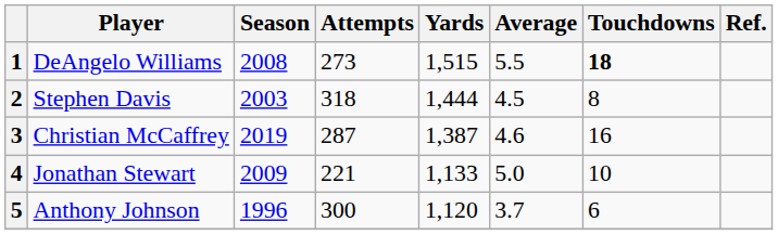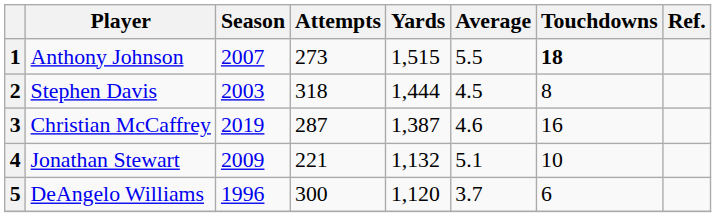 <table class="plainrowheaders sortable wikitable">
 <tr>
 <th scope="col" data-sort-type="number" class="unsortable"></th>
 <th scope="col">Player</th>
 <th scope="col">Season</th>
 <th scope="col">Attempts</th>
 <th scope="col">Yards</th>
 <th scope="col">Average</th>
 <th scope="col">Touchdowns</th>
 <th scope="col" class="unsortable">Ref.</th>
 </tr>
 <tr>
 <th scope=row>1</th>
-<td><a href='#'>DeAngelo Williams</a></td>
-<td><a href='#'>2008</a></td>
+<td><a href='#'>Anthony Johnson</a></td>
+<td><a href='#'>2007</a></td>
 <td>273</td>
 <td>1,515</td>
 <td>5.5</td>
 <td><strong>18</strong></td>
 <td></td>
 </tr>
 <tr>
 <th scope=row>2</th>
 <td><a href='#'>Stephen Davis</a></td>
 <td><a href='#'>2003</a></td>
 <td>318</td>
 <td>1,444</td>
 <td>4.5</td>
 <td>8</td>
 <td></td>
 </tr>
 <tr>
 <th scope=row>3</th>
 <td><a href='#'>Christian McCaffrey</a></td>
 <td><a href='#'>2019</a></td>
 <td>287</td>
 <td>1,387</td>
 <td>4.6</td>
 <td>16</td>
 <td></td>
 </tr>
 <tr>
 <th scope=row>4</th>
 <td><a href='#'>Jonathan Stewart</a></td>
 <td><a href='#'>2009</a></td>
 <td>221</td>
-<td>1,133</td>
-<td>5.0</td>
+<td>1,132</td>
+<td>5.1</td>
 <td>10</td>
 <td></td>
 </tr>
 <tr>
 <th scope=row>5</th>
-<td><a href='#'>Anthony Johnson</a></td>
+<td><a href='#'>DeAngelo Williams</a></td>
 <td><a href='#'>1996</a></td>
 <td>300</td>
 <td>1,120</td>
 <td>3.7</td>
 <td>6</td>
 <td></td>
 </tr>
 <tr>
 </tr>
 </table>
